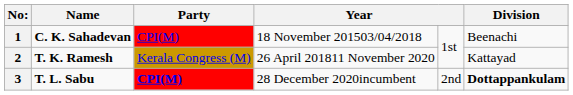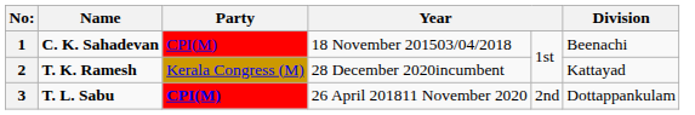 <table class="wikitable">
 <tr>
 <th scope="col">No:</th>
 <th scope="col">Name</th>
 <th scope="col">Party</th>
 <th colspan="2">Year</th>
 <th scope="col">Division</th>
 </tr>
 <tr>
 <th scope="row">1</th>
 <td><strong>C. K. Sahadevan</strong></td>
 <td style="background:Red; color:black;"><a href='#'>CPI(M)</a></td>
 <td>18 November 201503/04/2018</td>
 <td rowspan="2">1st</td>
 <td>Beenachi</td>
 </tr>
 <tr>
 <th scope="row">2</th>
 <td><strong>T. K. Ramesh</strong></td>
 <td style="background: #CC9900; color:black;"><a href='#'>Kerala Congress (M)</a></td>
-<td>26 April 201811 November 2020</td>
+<td>28 December 2020incumbent</td>
 <td>Kattayad</td>
 </tr>
 <tr>
 <th scope="row">3</th>
 <td><strong>T. L. Sabu</strong></td>
 <td style="background:Red; color:black;"><strong><a href='#'>CPI(M)</a></strong></td>
-<td>28 December 2020incumbent</td>
+<td>26 April 201811 November 2020</td>
 <td>2nd</td>
-<td><strong>Dottappankulam</strong></td>
+<td>Dottappankulam</td>
 </tr>
 </table>
